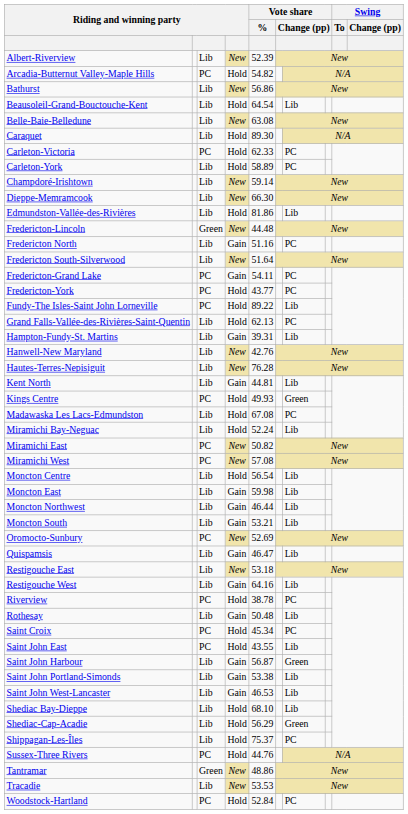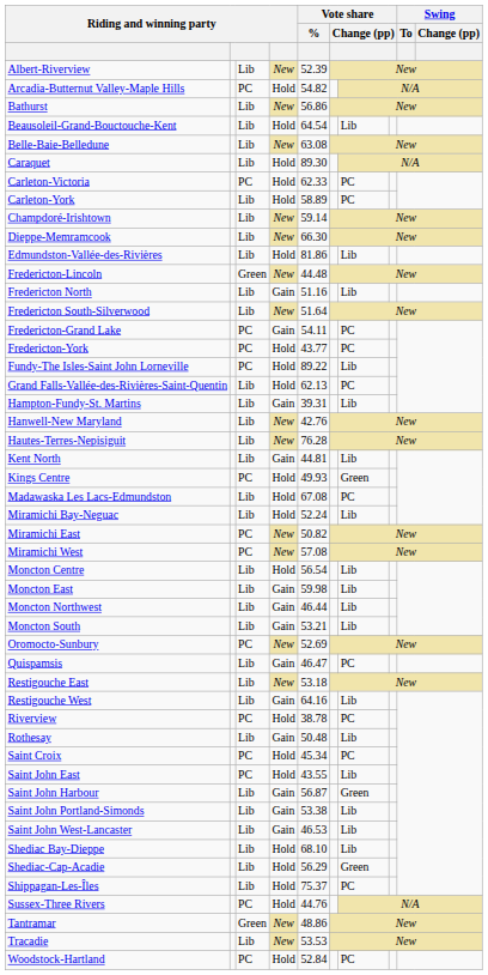 <table class="wikitable sortable" style="text-align:right;">
 <tr>
 <th rowspan="2" colspan="4">Riding and winning party</th>
 <th colspan="4">Vote share</th>
 <th colspan="4"><a href='#'>Swing</a></th>
 </tr>
 <tr>
 <th>%</th>
 <th colspan="3">Change (pp)</th>
 <th>To</th>
 <th colspan="3">Change (pp)</th>
 </tr>
 <tr>
 <th> </th>
 <th colspan="2"></th>
 <th></th>
 <th></th>
 <th colspan="3"></th>
 <th></th>
 <th colspan="3"></th>
 </tr>
 <tr>
 <td style="text-align:left;"><a href='#'>Albert-Riverview</a></td>
 <td></td>
 <td style="text-align:left;">Lib</td>
 <td style="background-color:#F1E5AC; text-align:center;"><em>New</em></td>
 <td>52.39</td>
 <td colspan=7 style="background-color:#F1E5AC; text-align:center;"><em>New</em></td>
 </tr>
 <tr>
 <td style="text-align:left;"><a href='#'>Arcadia-Butternut Valley-Maple Hills</a></td>
 <td></td>
 <td style="text-align:left;">PC</td>
 <td style="text-align:left;">Hold</td>
 <td>54.82</td>
 <td></td>
 <td colspan=4 style="background-color:#F1E5AC; text-align:center;"><em>N/A</em></td>
 </tr>
 <tr>
 <td style="text-align:left;"><a href='#'>Bathurst</a></td>
 <td></td>
 <td style="text-align:left;">Lib</td>
 <td style="background-color:#F1E5AC; text-align:center;"><em>New</em></td>
 <td>56.86</td>
 <td colspan=7 style="background-color:#F1E5AC; text-align:center;"><em>New</em></td>
 </tr>
 <tr>
 <td style="text-align:left;"><a href='#'>Beausoleil-Grand-Bouctouche-Kent</a></td>
 <td></td>
 <td style="text-align:left;">Lib</td>
 <td style="text-align:left;">Hold</td>
 <td>64.54</td>
 <td></td>
 <td style="text-align:left;">Lib</td>
 <td></td>
 </tr>
 <tr>
 <td style="text-align:left;"><a href='#'>Belle-Baie-Belledune</a></td>
 <td></td>
 <td style="text-align:left;">Lib</td>
 <td style="background-color:#F1E5AC; text-align:center;"><em>New</em></td>
 <td>63.08</td>
 <td colspan=7 style="background-color:#F1E5AC; text-align:center;"><em>New</em></td>
 </tr>
 <tr>
 <td style="text-align:left;"><a href='#'>Caraquet</a></td>
 <td></td>
 <td style="text-align:left;">Lib</td>
 <td style="text-align:left;">Hold</td>
 <td>89.30</td>
 <td></td>
 <td colspan=4 style="background-color:#F1E5AC; text-align:center;"><em>N/A</em></td>
 </tr>
 <tr>
 <td style="text-align:left;"><a href='#'>Carleton-Victoria</a></td>
 <td></td>
 <td style="text-align:left;">PC</td>
 <td style="text-align:left;">Hold</td>
 <td>62.33</td>
 <td></td>
 <td style="text-align:left;">PC</td>
 <td></td>
 </tr>
 <tr>
 <td style="text-align:left;"><a href='#'>Carleton-York</a></td>
 <td></td>
 <td style="text-align:left;">Lib</td>
 <td style="text-align:left;">Hold</td>
 <td>58.89</td>
 <td></td>
 <td style="text-align:left;">PC</td>
 <td></td>
 </tr>
 <tr>
 <td style="text-align:left;"><a href='#'>Champdoré-Irishtown</a></td>
 <td></td>
 <td style="text-align:left;">Lib</td>
 <td style="background-color:#F1E5AC; text-align:center;"><em>New</em></td>
 <td>59.14</td>
 <td colspan=7 style="background-color:#F1E5AC; text-align:center;"><em>New</em></td>
 </tr>
 <tr>
 <td style="text-align:left;"><a href='#'>Dieppe-Memramcook</a></td>
 <td></td>
 <td style="text-align:left;">Lib</td>
 <td style="background-color:#F1E5AC; text-align:center;"><em>New</em></td>
 <td>66.30</td>
 <td colspan=7 style="background-color:#F1E5AC; text-align:center;"><em>New</em></td>
 </tr>
 <tr>
 <td style="text-align:left;"><a href='#'>Edmundston-Vallée-des-Rivières</a></td>
 <td></td>
 <td style="text-align:left;">Lib</td>
 <td style="text-align:left;">Hold</td>
 <td>81.86</td>
 <td></td>
 <td style="text-align:left;">Lib</td>
 <td></td>
 </tr>
 <tr>
 <td style="text-align:left;"><a href='#'>Fredericton-Lincoln</a></td>
 <td></td>
 <td style="text-align:left;">Green</td>
 <td style="background-color:#F1E5AC; text-align:center;"><em>New</em></td>
 <td>44.48</td>
 <td colspan=7 style="background-color:#F1E5AC; text-align:center;"><em>New</em></td>
 </tr>
 <tr>
 <td style="text-align:left;"><a href='#'>Fredericton North</a></td>
 <td></td>
 <td style="text-align:left;">Lib</td>
 <td style="text-align:left;">Gain</td>
 <td>51.16</td>
 <td></td>
-<td style="text-align:left;">PC</td>
+<td style="text-align:left;">Lib</td>
 <td></td>
 </tr>
 <tr>
 <td style="text-align:left;"><a href='#'>Fredericton South-Silverwood</a></td>
 <td></td>
 <td style="text-align:left;">Lib</td>
 <td style="background-color:#F1E5AC; text-align:center;"><em>New</em></td>
 <td>51.64</td>
 <td colspan=7 style="background-color:#F1E5AC; text-align:center;"><em>New</em></td>
 </tr>
 <tr>
 <td style="text-align:left;"><a href='#'>Fredericton-Grand Lake</a></td>
 <td></td>
 <td style="text-align:left;">PC</td>
 <td style="text-align:left;">Gain</td>
 <td>54.11</td>
 <td></td>
 <td style="text-align:left;">PC</td>
 <td></td>
 </tr>
 <tr>
 <td style="text-align:left;"><a href='#'>Fredericton-York</a></td>
 <td></td>
 <td style="text-align:left;">PC</td>
 <td style="text-align:left;">Hold</td>
 <td>43.77</td>
 <td></td>
 <td style="text-align:left;">PC</td>
 <td></td>
 </tr>
 <tr>
 <td style="text-align:left;"><a href='#'>Fundy-The Isles-Saint John Lorneville</a></td>
 <td></td>
 <td style="text-align:left;">PC</td>
 <td style="text-align:left;">Hold</td>
 <td>89.22</td>
 <td></td>
 <td style="text-align:left;">Lib</td>
 <td></td>
 </tr>
 <tr>
 <td style="text-align:left;"><a href='#'>Grand Falls-Vallée-des-Rivières-Saint-Quentin</a></td>
 <td></td>
 <td style="text-align:left;">Lib</td>
 <td style="text-align:left;">Hold</td>
 <td>62.13</td>
 <td></td>
 <td style="text-align:left;">PC</td>
 <td></td>
 </tr>
 <tr>
 <td style="text-align:left;"><a href='#'>Hampton-Fundy-St. Martins</a></td>
 <td></td>
 <td style="text-align:left;">Lib</td>
 <td style="text-align:left;">Gain</td>
 <td>39.31</td>
 <td></td>
 <td style="text-align:left;">Lib</td>
 <td></td>
 </tr>
 <tr>
 <td style="text-align:left;"><a href='#'>Hanwell-New Maryland</a></td>
 <td></td>
 <td style="text-align:left;">Lib</td>
 <td style="background-color:#F1E5AC; text-align:center;"><em>New</em></td>
 <td>42.76</td>
 <td colspan=7 style="background-color:#F1E5AC; text-align:center;"><em>New</em></td>
 </tr>
 <tr>
 <td style="text-align:left;"><a href='#'>Hautes-Terres-Nepisiguit</a></td>
 <td></td>
 <td style="text-align:left;">Lib</td>
 <td style="background-color:#F1E5AC; text-align:center;"><em>New</em></td>
 <td>76.28</td>
 <td colspan=7 style="background-color:#F1E5AC; text-align:center;"><em>New</em></td>
 </tr>
 <tr>
 <td style="text-align:left;"><a href='#'>Kent North</a></td>
 <td></td>
 <td style="text-align:left;">Lib</td>
 <td style="text-align:left;">Gain</td>
 <td>44.81</td>
 <td></td>
 <td style="text-align:left;">Lib</td>
 <td></td>
 </tr>
 <tr>
 <td style="text-align:left;"><a href='#'>Kings Centre</a></td>
 <td></td>
 <td style="text-align:left;">PC</td>
 <td style="text-align:left;">Hold</td>
 <td>49.93</td>
 <td></td>
 <td style="text-align:left;">Green</td>
 <td></td>
 </tr>
 <tr>
 <td style="text-align:left;"><a href='#'>Madawaska Les Lacs-Edmundston</a></td>
 <td></td>
 <td style="text-align:left;">Lib</td>
 <td style="text-align:left;">Hold</td>
 <td>67.08</td>
 <td></td>
 <td style="text-align:left;">PC</td>
 <td></td>
 </tr>
 <tr>
 <td style="text-align:left;"><a href='#'>Miramichi Bay-Neguac</a></td>
 <td></td>
 <td style="text-align:left;">Lib</td>
 <td style="text-align:left;">Hold</td>
 <td>52.24</td>
 <td></td>
 <td style="text-align:left;">Lib</td>
 <td></td>
 </tr>
 <tr>
 <td style="text-align:left;"><a href='#'>Miramichi East</a></td>
 <td></td>
 <td style="text-align:left;">PC</td>
 <td style="background-color:#F1E5AC; text-align:center;"><em>New</em></td>
 <td>50.82</td>
 <td colspan=7 style="background-color:#F1E5AC; text-align:center;"><em>New</em></td>
 </tr>
 <tr>
 <td style="text-align:left;"><a href='#'>Miramichi West</a></td>
 <td></td>
 <td style="text-align:left;">PC</td>
 <td style="background-color:#F1E5AC; text-align:center;"><em>New</em></td>
 <td>57.08</td>
 <td colspan=7 style="background-color:#F1E5AC; text-align:center;"><em>New</em></td>
 </tr>
 <tr>
 <td style="text-align:left;"><a href='#'>Moncton Centre</a></td>
 <td></td>
 <td style="text-align:left;">Lib</td>
 <td style="text-align:left;">Hold</td>
 <td>56.54</td>
 <td></td>
 <td style="text-align:left;">Lib</td>
 <td></td>
 </tr>
 <tr>
 <td style="text-align:left;"><a href='#'>Moncton East</a></td>
 <td></td>
 <td style="text-align:left;">Lib</td>
 <td style="text-align:left;">Gain</td>
 <td>59.98</td>
 <td></td>
 <td style="text-align:left;">Lib</td>
 <td></td>
 </tr>
 <tr>
 <td style="text-align:left;"><a href='#'>Moncton Northwest</a></td>
 <td></td>
 <td style="text-align:left;">Lib</td>
 <td style="text-align:left;">Gain</td>
 <td>46.44</td>
 <td></td>
 <td style="text-align:left;">Lib</td>
 <td></td>
 </tr>
 <tr>
 <td style="text-align:left;"><a href='#'>Moncton South</a></td>
 <td></td>
 <td style="text-align:left;">Lib</td>
 <td style="text-align:left;">Gain</td>
 <td>53.21</td>
 <td></td>
 <td style="text-align:left;">Lib</td>
 <td></td>
 </tr>
 <tr>
 <td style="text-align:left;"><a href='#'>Oromocto-Sunbury</a></td>
 <td></td>
 <td style="text-align:left;">PC</td>
 <td style="background-color:#F1E5AC; text-align:center;"><em>New</em></td>
 <td>52.69</td>
 <td colspan=7 style="background-color:#F1E5AC; text-align:center;"><em>New</em></td>
 </tr>
 <tr>
 <td style="text-align:left;"><a href='#'>Quispamsis</a></td>
 <td></td>
 <td style="text-align:left;">Lib</td>
 <td style="text-align:left;">Gain</td>
 <td>46.47</td>
 <td></td>
-<td style="text-align:left;">Lib</td>
+<td style="text-align:left;">PC</td>
 <td></td>
 </tr>
 <tr>
 <td style="text-align:left;"><a href='#'>Restigouche East</a></td>
 <td></td>
 <td style="text-align:left;">Lib</td>
 <td style="background-color:#F1E5AC; text-align:center;"><em>New</em></td>
 <td>53.18</td>
 <td colspan=7 style="background-color:#F1E5AC; text-align:center;"><em>New</em></td>
 </tr>
 <tr>
 <td style="text-align:left;"><a href='#'>Restigouche West</a></td>
 <td></td>
 <td style="text-align:left;">Lib</td>
 <td style="text-align:left;">Gain</td>
 <td>64.16</td>
 <td></td>
 <td style="text-align:left;">Lib</td>
 <td></td>
 </tr>
 <tr>
 <td style="text-align:left;"><a href='#'>Riverview</a></td>
 <td></td>
 <td style="text-align:left;">PC</td>
 <td style="text-align:left;">Hold</td>
 <td>38.78</td>
 <td></td>
 <td style="text-align:left;">PC</td>
 <td></td>
 </tr>
 <tr>
 <td style="text-align:left;"><a href='#'>Rothesay</a></td>
 <td></td>
 <td style="text-align:left;">Lib</td>
 <td style="text-align:left;">Gain</td>
 <td>50.48</td>
 <td></td>
 <td style="text-align:left;">Lib</td>
 <td></td>
 </tr>
 <tr>
 <td style="text-align:left;"><a href='#'>Saint Croix</a></td>
 <td></td>
 <td style="text-align:left;">PC</td>
 <td style="text-align:left;">Hold</td>
 <td>45.34</td>
 <td></td>
 <td style="text-align:left;">PC</td>
 <td></td>
 </tr>
 <tr>
 <td style="text-align:left;"><a href='#'>Saint John East</a></td>
 <td></td>
 <td style="text-align:left;">PC</td>
 <td style="text-align:left;">Hold</td>
 <td>43.55</td>
 <td></td>
 <td style="text-align:left;">Lib</td>
 <td></td>
 </tr>
 <tr>
 <td style="text-align:left;"><a href='#'>Saint John Harbour</a></td>
 <td></td>
 <td style="text-align:left;">Lib</td>
 <td style="text-align:left;">Gain</td>
 <td>56.87</td>
 <td></td>
 <td style="text-align:left;">Green</td>
 <td></td>
 </tr>
 <tr>
 <td style="text-align:left;"><a href='#'>Saint John Portland-Simonds</a></td>
 <td></td>
 <td style="text-align:left;">Lib</td>
 <td style="text-align:left;">Gain</td>
 <td>53.38</td>
 <td></td>
 <td style="text-align:left;">Lib</td>
 <td></td>
 </tr>
 <tr>
 <td style="text-align:left;"><a href='#'>Saint John West-Lancaster</a></td>
 <td></td>
 <td style="text-align:left;">Lib</td>
 <td style="text-align:left;">Gain</td>
 <td>46.53</td>
 <td></td>
 <td style="text-align:left;">Lib</td>
 <td></td>
 </tr>
 <tr>
 <td style="text-align:left;"><a href='#'>Shediac Bay-Dieppe</a></td>
 <td></td>
 <td style="text-align:left;">Lib</td>
 <td style="text-align:left;">Hold</td>
 <td>68.10</td>
 <td></td>
 <td style="text-align:left;">Lib</td>
 <td></td>
 </tr>
 <tr>
 <td style="text-align:left;"><a href='#'>Shediac-Cap-Acadie</a></td>
 <td></td>
 <td style="text-align:left;">Lib</td>
 <td style="text-align:left;">Hold</td>
 <td>56.29</td>
 <td></td>
 <td style="text-align:left;">Green</td>
 <td></td>
 </tr>
 <tr>
 <td style="text-align:left;"><a href='#'>Shippagan-Les-Îles</a></td>
 <td></td>
 <td style="text-align:left;">Lib</td>
 <td style="text-align:left;">Hold</td>
 <td>75.37</td>
 <td></td>
 <td style="text-align:left;">PC</td>
 <td></td>
 </tr>
 <tr>
 <td style="text-align:left;"><a href='#'>Sussex-Three Rivers</a></td>
 <td></td>
 <td style="text-align:left;">PC</td>
 <td style="text-align:left;">Hold</td>
 <td>44.76</td>
 <td></td>
 <td colspan=4 style="background-color:#F1E5AC; text-align:center;"><em>N/A</em></td>
 </tr>
 <tr>
 <td style="text-align:left;"><a href='#'>Tantramar</a></td>
 <td></td>
 <td style="text-align:left;">Green</td>
 <td style="background-color:#F1E5AC; text-align:center;"><em>New</em></td>
 <td>48.86</td>
 <td colspan=7 style="background-color:#F1E5AC; text-align:center;"><em>New</em></td>
 </tr>
 <tr>
 <td style="text-align:left;"><a href='#'>Tracadie</a></td>
 <td></td>
 <td style="text-align:left;">Lib</td>
 <td style="background-color:#F1E5AC; text-align:center;"><em>New</em></td>
 <td>53.53</td>
 <td colspan=7 style="background-color:#F1E5AC; text-align:center;"><em>New</em></td>
 </tr>
 <tr>
 <td style="text-align:left;"><a href='#'>Woodstock-Hartland</a></td>
 <td></td>
 <td style="text-align:left;">PC</td>
 <td style="text-align:left;">Hold</td>
 <td>52.84</td>
 <td></td>
 <td style="text-align:left;">PC</td>
 <td></td>
 </tr>
 </table>
